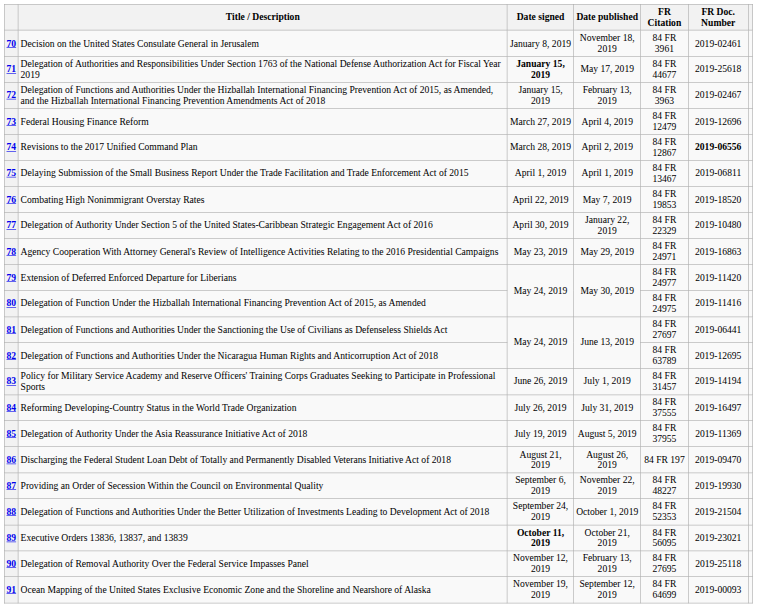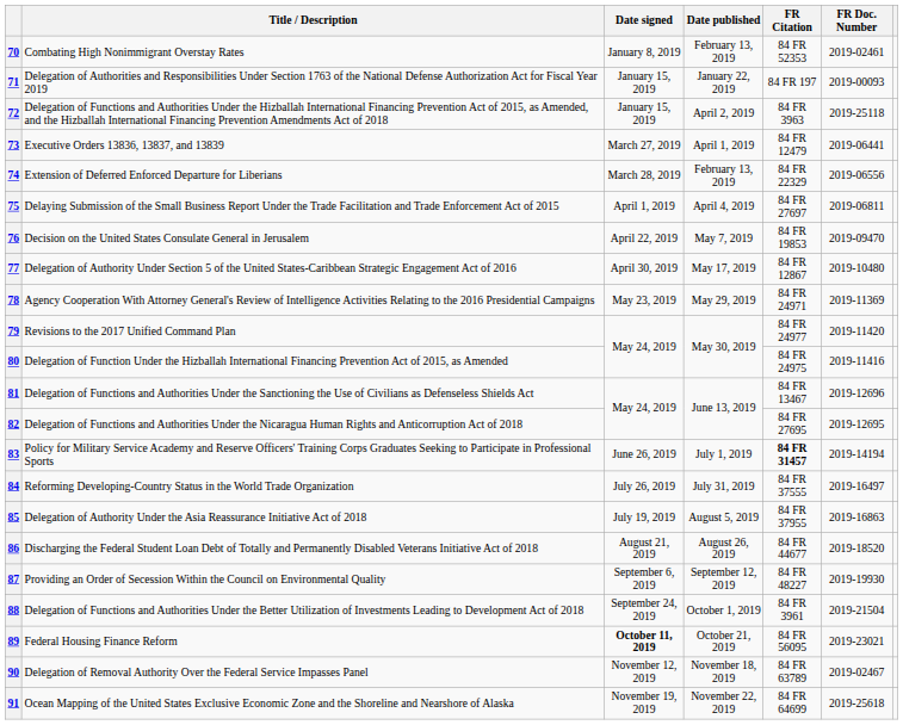 <table class="wikitable sortable">
 <tr style="text-align:center">
 <th></th>
 <th>Title / Description</th>
 <th>Date signed</th>
 <th>Date published</th>
 <th>FR Citation</th>
 <th>FR Doc. Number</th>
 <th class="unsortable"></th>
 </tr>
 <tr style="text-align:center">
 <th><a href='#'>70</a></th>
-<td style="text-align:left">Decision on the United States Consulate General in Jerusalem</td>
+<td style="text-align:left">Combating High Nonimmigrant Overstay Rates</td>
 <td>January 8, 2019</td>
-<td>November 18, 2019</td>
-<td>84 FR 3961</td>
+<td>February 13, 2019</td>
+<td>84 FR 52353</td>
 <td>2019-02461</td>
 <td></td>
 </tr>
 <tr style="text-align:center">
 <th><a href='#'>71</a></th>
 <td style="text-align:left">Delegation of Authorities and Responsibilities Under Section 1763 of the National Defense Authorization Act for Fiscal Year 2019</td>
-<td><strong>January 15, 2019</strong></td>
-<td>May 17, 2019</td>
-<td>84 FR 44677</td>
-<td>2019-25618</td>
+<td>January 15, 2019</td>
+<td>January 22, 2019</td>
+<td>84 FR 197</td>
+<td>2019-00093</td>
 <td></td>
 </tr>
 <tr style="text-align:center">
 <th><a href='#'>72</a></th>
 <td style="text-align:left">Delegation of Functions and Authorities Under the Hizballah International Financing Prevention Act of 2015, as Amended, and the Hizballah International Financing Prevention Amendments Act of 2018</td>
 <td>January 15, 2019</td>
-<td>February 13, 2019</td>
+<td>April 2, 2019</td>
 <td>84 FR 3963</td>
-<td>2019-02467</td>
+<td>2019-25118</td>
 <td></td>
 </tr>
 <tr style="text-align:center">
 <th><a href='#'>73</a></th>
-<td style="text-align:left">Federal Housing Finance Reform</td>
+<td style="text-align:left">Executive Orders 13836, 13837, and 13839</td>
 <td>March 27, 2019</td>
-<td>April 4, 2019</td>
+<td>April 1, 2019</td>
 <td>84 FR 12479</td>
-<td>2019-12696</td>
+<td>2019-06441</td>
 <td></td>
 </tr>
 <tr style="text-align:center">
 <th><a href='#'>74</a></th>
-<td style="text-align:left">Revisions to the 2017 Unified Command Plan</td>
+<td style="text-align:left">Extension of Deferred Enforced Departure for Liberians</td>
 <td>March 28, 2019</td>
-<td>April 2, 2019</td>
-<td>84 FR 12867</td>
-<td><strong>2019-06556</strong></td>
+<td>February 13, 2019</td>
+<td>84 FR 22329</td>
+<td>2019-06556</td>
 <td></td>
 </tr>
 <tr style="text-align:center">
 <th><a href='#'>75</a></th>
 <td style="text-align:left">Delaying Submission of the Small Business Report Under the Trade Facilitation and Trade Enforcement Act of 2015</td>
 <td>April 1, 2019</td>
-<td>April 1, 2019</td>
-<td>84 FR 13467</td>
+<td>April 4, 2019</td>
+<td>84 FR 27697</td>
 <td>2019-06811</td>
 <td></td>
 </tr>
 <tr style="text-align:center">
 <th><a href='#'>76</a></th>
-<td style="text-align:left">Combating High Nonimmigrant Overstay Rates</td>
+<td style="text-align:left">Decision on the United States Consulate General in Jerusalem</td>
 <td>April 22, 2019</td>
 <td>May 7, 2019</td>
 <td>84 FR 19853</td>
-<td>2019-18520</td>
+<td>2019-09470</td>
 <td></td>
 </tr>
 <tr style="text-align:center">
 <th><a href='#'>77</a></th>
 <td style="text-align:left">Delegation of Authority Under Section 5 of the United States-Caribbean Strategic Engagement Act of 2016</td>
 <td>April 30, 2019</td>
-<td>January 22, 2019</td>
-<td>84 FR 22329</td>
+<td>May 17, 2019</td>
+<td>84 FR 12867</td>
 <td>2019-10480</td>
 <td></td>
 </tr>
 <tr style="text-align:center">
 <th><a href='#'>78</a></th>
 <td style="text-align:left">Agency Cooperation With Attorney General's Review of Intelligence Activities Relating to the 2016 Presidential Campaigns</td>
 <td>May 23, 2019</td>
 <td>May 29, 2019</td>
 <td>84 FR 24971</td>
-<td>2019-16863</td>
+<td>2019-11369</td>
 <td></td>
 </tr>
 <tr style="text-align:center">
 <th><a href='#'>79</a></th>
-<td style="text-align:left">Extension of Deferred Enforced Departure for Liberians</td>
+<td style="text-align:left">Revisions to the 2017 Unified Command Plan</td>
 <td rowspan="2">May 24, 2019</td>
 <td rowspan="2">May 30, 2019</td>
 <td>84 FR 24977</td>
 <td>2019-11420</td>
 <td></td>
 </tr>
 <tr style="text-align:center">
 <th><a href='#'>80</a></th>
 <td style="text-align:left">Delegation of Function Under the Hizballah International Financing Prevention Act of 2015, as Amended</td>
 <td>84 FR 24975</td>
 <td>2019-11416</td>
 <td></td>
 </tr>
 <tr style="text-align:center">
 <th><a href='#'>81</a></th>
 <td style="text-align:left">Delegation of Functions and Authorities Under the Sanctioning the Use of Civilians as Defenseless Shields Act</td>
 <td rowspan="2">May 24, 2019</td>
 <td rowspan="2">June 13, 2019</td>
-<td>84 FR 27697</td>
-<td>2019-06441</td>
+<td>84 FR 13467</td>
+<td>2019-12696</td>
 <td></td>
 </tr>
 <tr style="text-align:center">
 <th><a href='#'>82</a></th>
 <td style="text-align:left">Delegation of Functions and Authorities Under the Nicaragua Human Rights and Anticorruption Act of 2018</td>
-<td>84 FR 63789</td>
+<td>84 FR 27695</td>
 <td>2019-12695</td>
 <td></td>
 </tr>
 <tr style="text-align:center">
 <th><a href='#'>83</a></th>
 <td style="text-align:left">Policy for Military Service Academy and Reserve Officers' Training Corps Graduates Seeking to Participate in Professional Sports</td>
 <td>June 26, 2019</td>
 <td>July 1, 2019</td>
-<td>84 FR 31457</td>
+<td><strong>84 FR 31457</strong></td>
 <td>2019-14194</td>
 <td></td>
 </tr>
 <tr style="text-align:center">
 <th><a href='#'>84</a></th>
 <td style="text-align:left">Reforming Developing-Country Status in the World Trade Organization</td>
 <td>July 26, 2019</td>
 <td>July 31, 2019</td>
 <td>84 FR 37555</td>
 <td>2019-16497</td>
 <td></td>
 </tr>
 <tr style="text-align:center">
 <th><a href='#'>85</a></th>
 <td style="text-align:left">Delegation of Authority Under the Asia Reassurance Initiative Act of 2018</td>
 <td>July 19, 2019</td>
 <td>August 5, 2019</td>
 <td>84 FR 37955</td>
-<td>2019-11369</td>
+<td>2019-16863</td>
 <td></td>
 </tr>
 <tr style="text-align:center">
 <th><a href='#'>86</a></th>
 <td style="text-align:left">Discharging the Federal Student Loan Debt of Totally and Permanently Disabled Veterans Initiative Act of 2018</td>
 <td>August 21, 2019</td>
 <td>August 26, 2019</td>
-<td>84 FR 197</td>
-<td>2019-09470</td>
+<td>84 FR 44677</td>
+<td>2019-18520</td>
 <td></td>
 </tr>
 <tr style="text-align:center">
 <th><a href='#'>87</a></th>
 <td style="text-align:left">Providing an Order of Secession Within the Council on Environmental Quality</td>
 <td>September 6, 2019</td>
-<td>November 22, 2019</td>
+<td>September 12, 2019</td>
 <td>84 FR 48227</td>
 <td>2019-19930</td>
 <td></td>
 </tr>
 <tr style="text-align:center">
 <th><a href='#'>88</a></th>
 <td style="text-align:left">Delegation of Functions and Authorities Under the Better Utilization of Investments Leading to Development Act of 2018</td>
 <td>September 24, 2019</td>
 <td>October 1, 2019</td>
-<td>84 FR 52353</td>
+<td>84 FR 3961</td>
 <td>2019-21504</td>
 <td></td>
 </tr>
 <tr style="text-align:center">
 <th><a href='#'>89</a></th>
-<td style="text-align:left">Executive Orders 13836, 13837, and 13839</td>
+<td style="text-align:left">Federal Housing Finance Reform</td>
 <td><strong>October 11, 2019</strong></td>
 <td>October 21, 2019</td>
 <td>84 FR 56095</td>
 <td>2019-23021</td>
 <td></td>
 </tr>
 <tr style="text-align:center">
 <th><a href='#'>90</a></th>
 <td style="text-align:left">Delegation of Removal Authority Over the Federal Service Impasses Panel</td>
 <td>November 12, 2019</td>
-<td>February 13, 2019</td>
-<td>84 FR 27695</td>
-<td>2019-25118</td>
+<td>November 18, 2019</td>
+<td>84 FR 63789</td>
+<td>2019-02467</td>
 <td></td>
 </tr>
 <tr style="text-align:center">
 <th><a href='#'>91</a></th>
 <td style="text-align:left">Ocean Mapping of the United States Exclusive Economic Zone and the Shoreline and Nearshore of Alaska</td>
 <td>November 19, 2019</td>
-<td>September 12, 2019</td>
+<td>November 22, 2019</td>
 <td>84 FR 64699</td>
-<td>2019-00093</td>
+<td>2019-25618</td>
 <td></td>
 </tr>
 </table>
